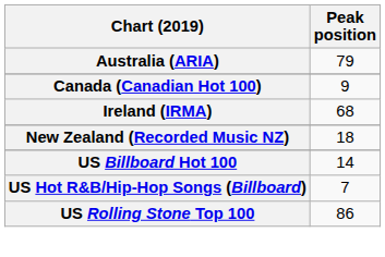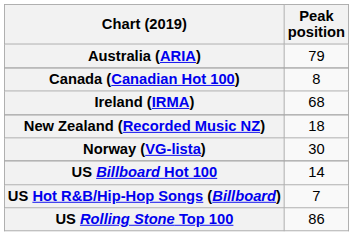 <table class="wikitable sortable plainrowheaders" style="text-align:center">
 <tr>
 <th scope="col">Chart (2019)</th>
 <th scope="col">Peak<br>position</th>
 </tr>
 <tr>
 <th scope="row">Australia (<a href='#'>ARIA</a>)</th>
 <td>79</td>
 </tr>
 <tr>
 </tr>
 <tr>
 <th scope="row">Canada (<a href='#'>Canadian Hot 100</a>)</th>
-<td>9</td>
+<td>8</td>
 </tr>
 <tr>
 <th scope="row">Ireland (<a href='#'>IRMA</a>)</th>
 <td>68</td>
 </tr>
 <tr>
 </tr>
 <tr>
 <th scope="row">New Zealand (<a href='#'>Recorded Music NZ</a>)</th>
 <td>18</td>
+</tr>
+<tr>
+<th scope="row">Norway (<a href='#'>VG-lista</a>)</th>
+<td>30</td>
 </tr>
 <tr>
 </tr>
 <tr>
 </tr>
 <tr>
 </tr>
 <tr>
 <th scope="row">US <a href='#'><em>Billboard</em> Hot 100</a></th>
 <td>14</td>
 </tr>
 <tr>
 <th scope="row">US <a href='#'>Hot R&B/Hip-Hop Songs</a> (<em><a href='#'>Billboard</a></em>)</th>
 <td>7</td>
 </tr>
 <tr>
 <th scope="row">US <a href='#'><em>Rolling Stone</em> Top 100</a></th>
 <td>86</td>
 </tr>
 </table>
